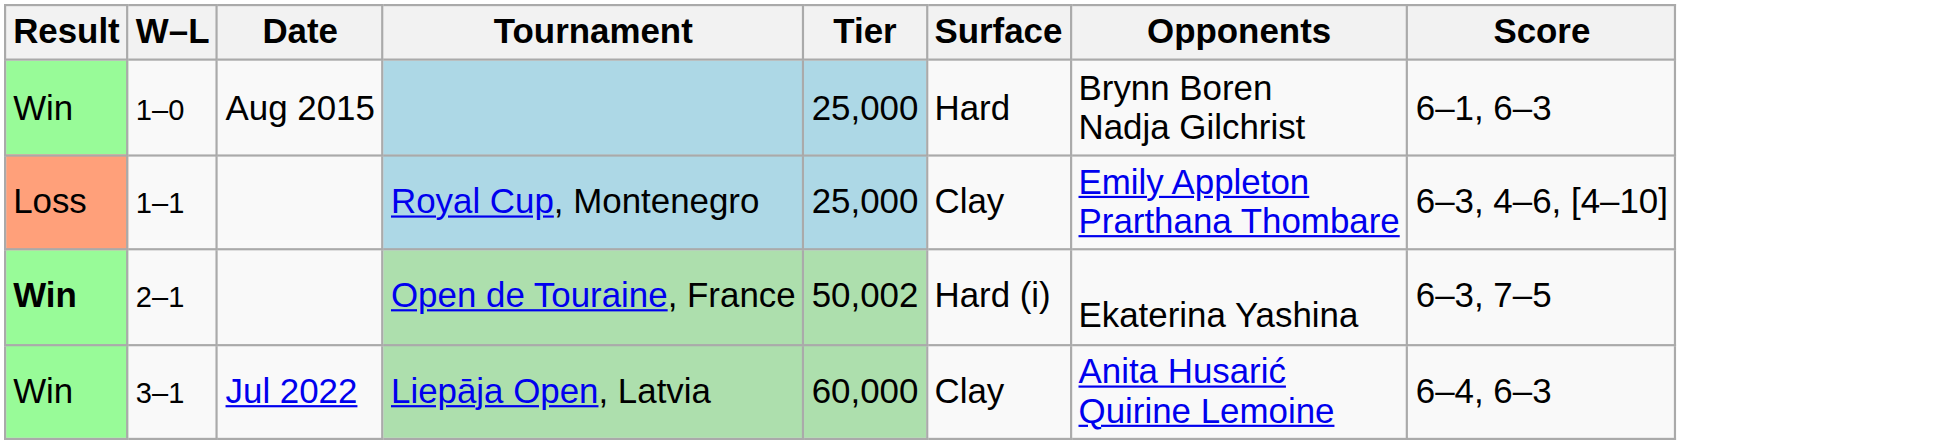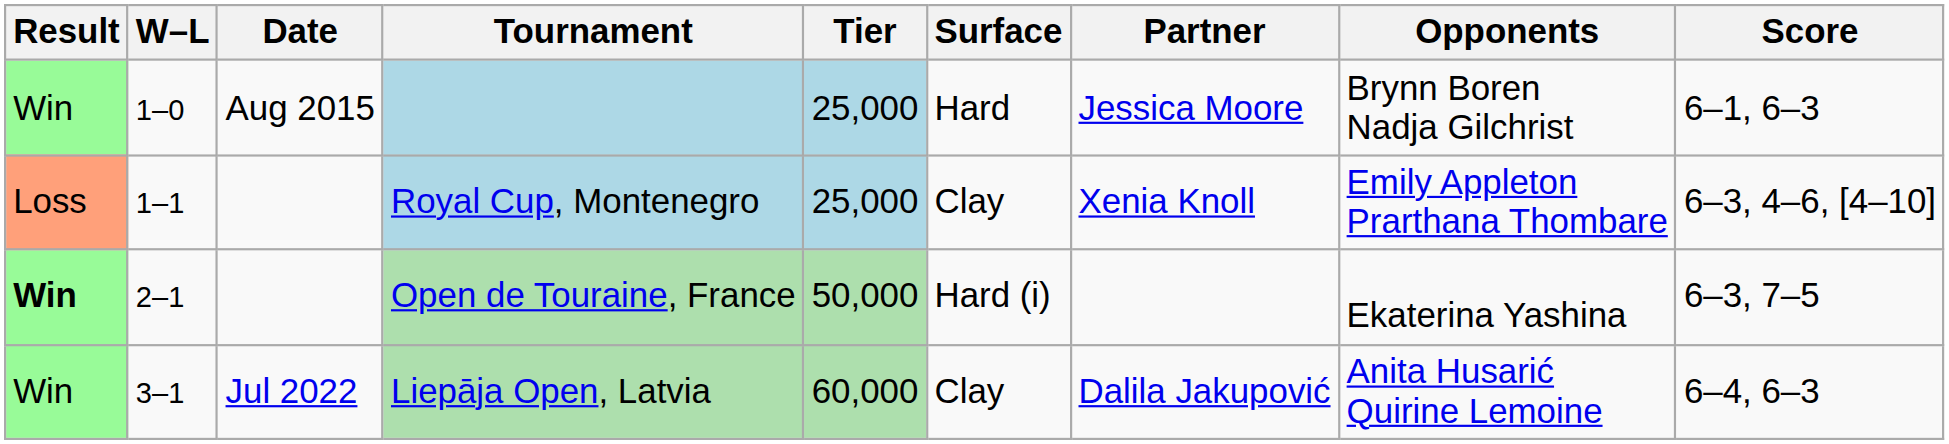 <table class="sortable wikitable">
 <tr>
 <th>Result</th>
 <th class="unsortable">W–L</th>
 <th>Date</th>
 <th>Tournament</th>
 <th>Tier</th>
 <th>Surface</th>
+<th>Partner</th>
 <th>Opponents</th>
 <th class="unsortable">Score</th>
 </tr>
 <tr>
 <td style="background:#98fb98;">Win</td>
 <td><small>1–0</small></td>
 <td>Aug 2015</td>
 <td style="background:lightblue;"></td>
 <td style="background:lightblue;">25,000</td>
 <td>Hard</td>
+<td> <a href='#'>Jessica Moore</a></td>
 <td> Brynn Boren <br>  Nadja Gilchrist</td>
 <td>6–1, 6–3</td>
 </tr>
 <tr>
 <td style="background:#ffa07a;">Loss</td>
 <td><small>1–1</small></td>
 <td></td>
 <td style="background:lightblue;"><a href='#'>Royal Cup</a>, Montenegro</td>
 <td style="background:lightblue;">25,000</td>
 <td>Clay</td>
+<td> <a href='#'>Xenia Knoll</a></td>
 <td> <a href='#'>Emily Appleton</a> <br>  <a href='#'>Prarthana Thombare</a></td>
 <td>6–3, 4–6, [4–10]</td>
 </tr>
 <tr>
 <td style="background:#98fb98;"><strong>Win</strong></td>
 <td><small>2–1</small></td>
 <td><a href='#'></a></td>
 <td style="background:#addfad;"><a href='#'>Open de Touraine</a>, France</td>
-<td style="background:#addfad;">50,002</td>
+<td style="background:#addfad;">50,000</td>
 <td>Hard (i)</td>
+<td></td>
 <td> <br>  Ekaterina Yashina</td>
 <td>6–3, 7–5</td>
 </tr>
 <tr>
 <td style="background:#98fb98;">Win</td>
 <td><small>3–1</small></td>
 <td><a href='#'>Jul 2022</a></td>
 <td style="background:#addfad;"><a href='#'>Liepāja Open</a>, Latvia</td>
 <td style="background:#addfad;">60,000</td>
 <td>Clay</td>
+<td> <a href='#'>Dalila Jakupović</a></td>
 <td> <a href='#'>Anita Husarić</a> <br>  <a href='#'>Quirine Lemoine</a></td>
 <td>6–4, 6–3</td>
 </tr>
 </table>
